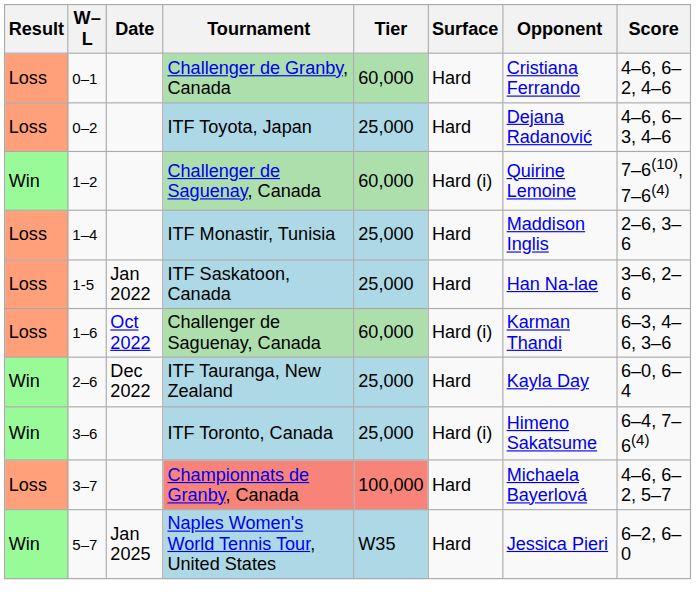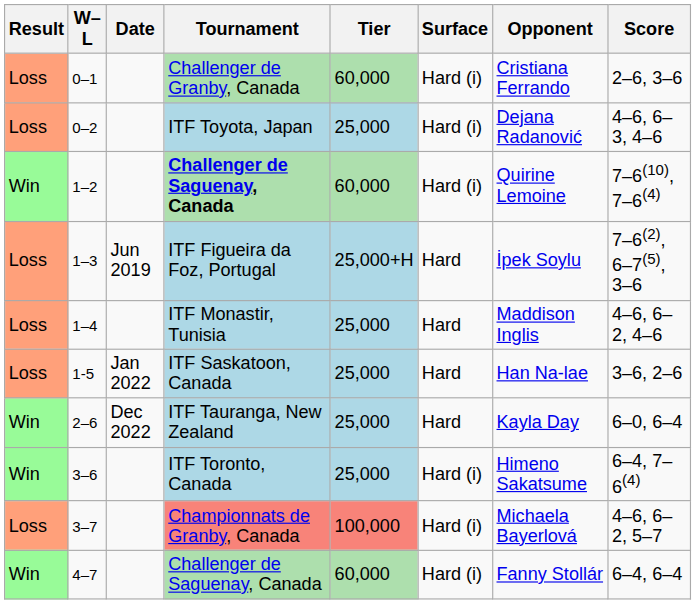 <table class="sortable wikitable">
 <tr>
 <th>Result</th>
 <th class="unsortable">W–L</th>
 <th>Date</th>
 <th>Tournament</th>
 <th>Tier</th>
 <th>Surface</th>
 <th>Opponent</th>
 <th class="unsortable">Score</th>
 </tr>
 <tr>
 <td style="background:#ffa07a;">Loss</td>
 <td><small>0–1</small></td>
 <td><a href='#'></a></td>
 <td style="background:#addfad;"><a href='#'>Challenger de Granby</a>, Canada</td>
 <td style="background:#addfad;">60,000</td>
-<td>Hard</td>
+<td>Hard (i)</td>
 <td> <a href='#'>Cristiana Ferrando</a></td>
-<td>4–6, 6–2, 4–6</td>
+<td>2–6, 3–6</td>
 </tr>
 <tr>
 <td style="background:#ffa07a;">Loss</td>
 <td><small>0–2</small></td>
 <td></td>
 <td style="background:lightblue;">ITF Toyota, Japan</td>
 <td style="background:lightblue;">25,000</td>
-<td>Hard</td>
+<td>Hard (i)</td>
 <td> <a href='#'>Dejana Radanović</a></td>
 <td>4–6, 6–3, 4–6</td>
 </tr>
 <tr>
 <td bgcolor=98FB98>Win</td>
 <td><small>1–2</small></td>
 <td><a href='#'></a></td>
-<td style="background:#addfad;"><a href='#'>Challenger de Saguenay</a>, Canada</td>
+<td style="background:#addfad;"><strong><a href='#'>Challenger de Saguenay</a>, Canada</strong></td>
 <td style="background:#addfad;">60,000</td>
 <td>Hard (i)</td>
 <td> <a href='#'>Quirine Lemoine</a></td>
 <td>7–6<sup>(10)</sup>, 7–6<sup>(4)</sup></td>
+</tr>
+<tr>
+<td style="background:#ffa07a;">Loss</td>
+<td><small>1–3</small></td>
+<td>Jun 2019</td>
+<td style="background:lightblue;">ITF Figueira da Foz, Portugal</td>
+<td style="background:lightblue;">25,000+H</td>
+<td>Hard</td>
+<td> <a href='#'>İpek Soylu</a></td>
+<td>7–6<sup>(2)</sup>, 6–7<sup>(5)</sup>, 3–6</td>
 </tr>
 <tr>
 <td style="background:#ffa07a;">Loss</td>
 <td><small>1–4</small></td>
 <td></td>
 <td style="background:lightblue;">ITF Monastir, Tunisia</td>
 <td style="background:lightblue;">25,000</td>
 <td>Hard</td>
 <td> <a href='#'>Maddison Inglis</a></td>
-<td>2–6, 3–6</td>
+<td>4–6, 6–2, 4–6</td>
 </tr>
 <tr>
 <td style="background:#ffa07a;">Loss</td>
 <td><small>1-5</small></td>
 <td>Jan 2022</td>
 <td style="background:lightblue;">ITF Saskatoon, Canada</td>
 <td style="background:lightblue;">25,000</td>
 <td>Hard</td>
 <td> <a href='#'>Han Na-lae</a></td>
 <td>3–6, 2–6</td>
-</tr>
-<tr>
-<td bgcolor=FFA07A>Loss</td>
-<td><small>1–6</small></td>
-<td><a href='#'>Oct 2022</a></td>
-<td style="background:#addfad;">Challenger de Saguenay, Canada</td>
-<td style="background:#addfad;">60,000</td>
-<td>Hard (i)</td>
-<td> <a href='#'>Karman Thandi</a></td>
-<td>6–3, 4–6, 3–6</td>
 </tr>
 <tr>
 <td bgcolor=98FB98>Win</td>
 <td><small>2–6</small></td>
 <td>Dec 2022</td>
 <td style="background:lightblue;">ITF Tauranga, New Zealand</td>
 <td style="background:lightblue;">25,000</td>
 <td>Hard</td>
 <td> <a href='#'>Kayla Day</a></td>
 <td>6–0, 6–4</td>
 </tr>
 <tr>
 <td bgcolor=98FB98>Win</td>
 <td><small>3–6</small></td>
 <td></td>
 <td style="background:lightblue;">ITF Toronto, Canada</td>
 <td style="background:lightblue;">25,000</td>
 <td>Hard (i)</td>
 <td> <a href='#'>Himeno Sakatsume</a></td>
 <td>6–4, 7–6<sup>(4)</sup></td>
 </tr>
 <tr>
 <td bgcolor=FFA07A>Loss</td>
 <td><small>3–7</small></td>
 <td></td>
 <td bgcolor=f88379><a href='#'>Championnats de Granby</a>, Canada</td>
 <td bgcolor=f88379>100,000</td>
-<td>Hard</td>
+<td>Hard (i)</td>
 <td> <a href='#'>Michaela Bayerlová</a></td>
 <td>4–6, 6–2, 5–7</td>
 </tr>
 <tr>
 <td bgcolor=98FB98>Win</td>
-<td><small>5–7</small></td>
-<td>Jan 2025</td>
-<td style="background:lightblue;"><a href='#'>Naples Women's World Tennis Tour</a>, United States</td>
-<td style="background:lightblue;">W35</td>
-<td>Hard</td>
-<td> <a href='#'>Jessica Pieri</a></td>
-<td>6–2, 6–0</td>
+<td><small>4–7</small></td>
+<td><a href='#'></a></td>
+<td style="background:#addfad;"><a href='#'>Challenger de Saguenay</a>, Canada</td>
+<td style="background:#addfad;">60,000</td>
+<td>Hard (i)</td>
+<td> <a href='#'>Fanny Stollár</a></td>
+<td>6–4, 6–4</td>
 </tr>
 </table>
